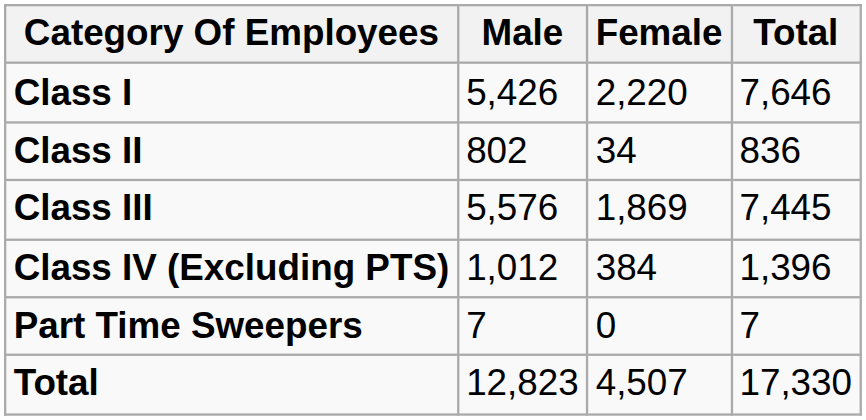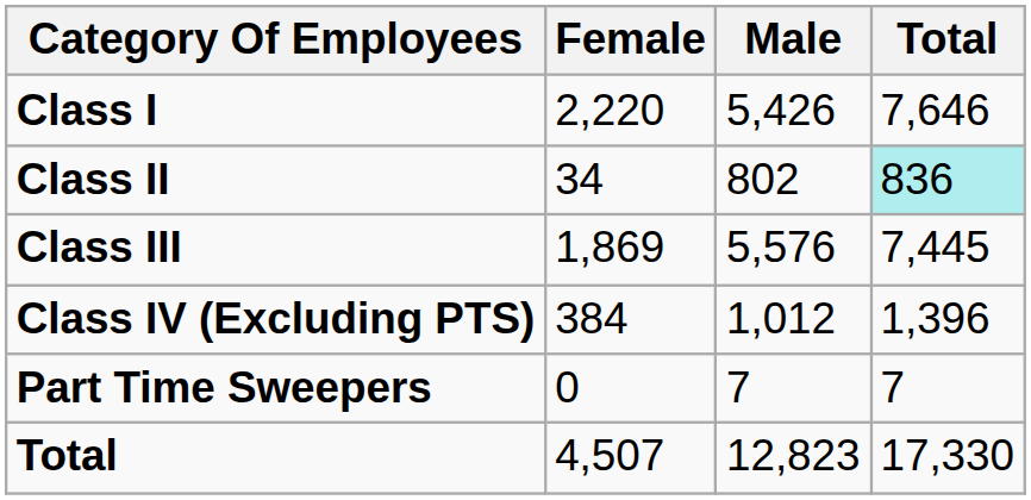 <table class="wikitable">
 <tr>
 <th><strong>Category Of Employees</strong></th>
+<th>Female</th>
 <th>Male</th>
-<th>Female</th>
 <th>Total</th>
 </tr>
 <tr>
 <td><strong>Class I</strong></td>
+<td>2,220</td>
 <td>5,426</td>
-<td>2,220</td>
 <td>7,646</td>
 </tr>
 <tr>
 <td><strong>Class II</strong></td>
+<td>34</td>
 <td>802</td>
-<td>34</td>
-<td>836</td>
+<td style="background: paleturquoise;">836</td>
 </tr>
 <tr>
 <td><strong>Class III</strong></td>
+<td>1,869</td>
 <td>5,576</td>
-<td>1,869</td>
 <td>7,445</td>
 </tr>
 <tr>
 <td><strong>Class IV (Excluding PTS)</strong></td>
+<td>384</td>
 <td>1,012</td>
-<td>384</td>
 <td>1,396</td>
 </tr>
 <tr>
 <td><strong>Part Time Sweepers</strong></td>
+<td>0</td>
 <td>7</td>
-<td>0</td>
 <td>7</td>
 </tr>
 <tr>
 <td><strong>Total</strong></td>
+<td>4,507</td>
 <td>12,823</td>
-<td>4,507</td>
 <td>17,330</td>
 </tr>
 </table>
